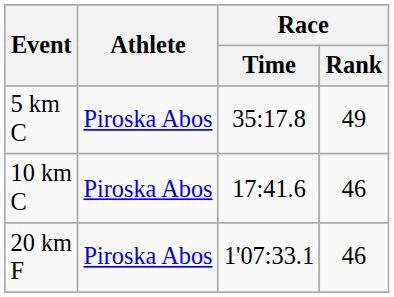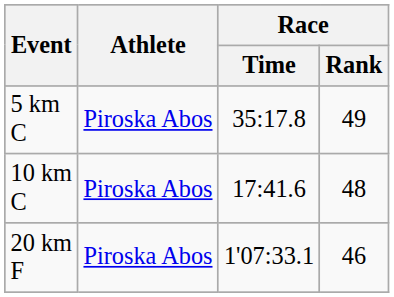 <table class="wikitable" border="1" style="font-size:90%">
 <tr>
 <th rowspan=2>Event</th>
 <th rowspan=2>Athlete</th>
 <th colspan=2>Race</th>
 </tr>
 <tr>
 <th>Time</th>
 <th>Rank</th>
 </tr>
 <tr>
 <td>5 km <br> C</td>
 <td><a href='#'>Piroska Abos</a></td>
 <td align=center>35:17.8</td>
 <td align=center>49</td>
 </tr>
 <tr>
 <td>10 km <br> C</td>
 <td><a href='#'>Piroska Abos</a></td>
 <td align=center>17:41.6</td>
-<td align=center>46</td>
+<td align=center>48</td>
 </tr>
 <tr>
 <td>20 km <br> F</td>
 <td><a href='#'>Piroska Abos</a></td>
 <td align=center>1'07:33.1</td>
 <td align=center>46</td>
 </tr>
 </table>
